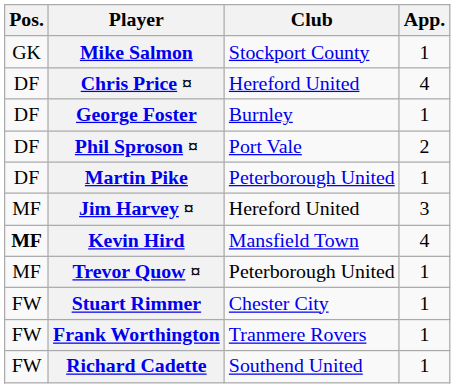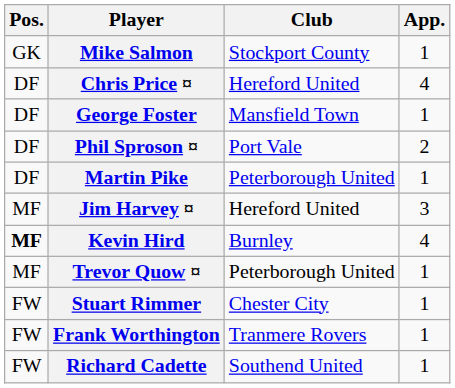 <table class="wikitable plainrowheaders" style="text-align: left">
 <tr>
 <th scope=col>Pos.</th>
 <th scope=col>Player</th>
 <th scope=col>Club</th>
 <th scope=col>App.</th>
 </tr>
 <tr>
 <td style=text-align:center>GK</td>
 <th scope=row><a href='#'>Mike Salmon</a></th>
 <td><a href='#'>Stockport County</a></td>
 <td style=text-align:center>1</td>
 </tr>
 <tr>
 <td style=text-align:center>DF</td>
 <th scope=row><a href='#'>Chris Price</a> ¤</th>
 <td><a href='#'>Hereford United</a></td>
 <td style=text-align:center>4</td>
 </tr>
 <tr>
 <td style=text-align:center>DF</td>
 <th scope=row><a href='#'>George Foster</a></th>
-<td><a href='#'>Burnley</a></td>
+<td><a href='#'>Mansfield Town</a></td>
 <td style=text-align:center>1</td>
 </tr>
 <tr>
 <td style=text-align:center>DF</td>
 <th scope=row><a href='#'>Phil Sproson</a> ¤</th>
 <td><a href='#'>Port Vale</a></td>
 <td style=text-align:center>2</td>
 </tr>
 <tr>
 <td style=text-align:center>DF</td>
 <th scope=row><a href='#'>Martin Pike</a></th>
 <td><a href='#'>Peterborough United</a></td>
 <td style=text-align:center>1</td>
 </tr>
 <tr>
 <td style=text-align:center>MF</td>
 <th scope=row><a href='#'>Jim Harvey</a> ¤</th>
 <td>Hereford United</td>
 <td style=text-align:center>3</td>
 </tr>
 <tr>
 <td style=text-align:center><strong>MF</strong></td>
 <th scope=row><a href='#'>Kevin Hird</a></th>
-<td><a href='#'>Mansfield Town</a></td>
+<td><a href='#'>Burnley</a></td>
 <td style=text-align:center>4</td>
 </tr>
 <tr>
 <td style=text-align:center>MF</td>
 <th scope=row><a href='#'>Trevor Quow</a> ¤</th>
 <td>Peterborough United</td>
 <td style=text-align:center>1</td>
 </tr>
 <tr>
 <td style=text-align:center>FW</td>
 <th scope=row><a href='#'>Stuart Rimmer</a></th>
 <td><a href='#'>Chester City</a></td>
 <td style=text-align:center>1</td>
 </tr>
 <tr>
 <td style=text-align:center>FW</td>
 <th scope=row><a href='#'>Frank Worthington</a></th>
 <td><a href='#'>Tranmere Rovers</a></td>
 <td style=text-align:center>1</td>
 </tr>
 <tr>
 <td style=text-align:center>FW</td>
 <th scope=row><a href='#'>Richard Cadette</a></th>
 <td><a href='#'>Southend United</a></td>
 <td style=text-align:center>1</td>
 </tr>
 </table>
